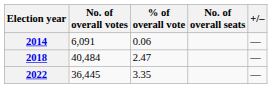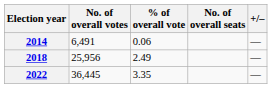 <table class=wikitable>
 <tr>
 <th>Election year</th>
 <th>No. of<br>overall votes</th>
 <th>% of<br>overall vote</th>
 <th>No. of<br>overall seats</th>
 <th>+/–</th>
 </tr>
 <tr>
 <th><a href='#'>2014</a></th>
-<td>6,091</td>
+<td>6,491</td>
 <td>0.06</td>
 <td></td>
 <td>—</td>
 </tr>
 <tr>
 <th><a href='#'>2018</a></th>
-<td>40,484</td>
-<td>2.47</td>
+<td>25,956</td>
+<td>2.49</td>
 <td></td>
 <td>—</td>
 </tr>
 <tr>
 <th><a href='#'>2022</a></th>
 <td>36,445</td>
 <td>3.35</td>
 <td></td>
 <td>—</td>
 </tr>
 </table>
